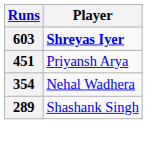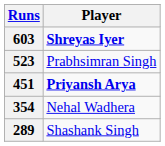 <table class="wikitable">
 <tr>
 <th scope=col><a href='#'>Runs</a></th>
 <th scope=col>Player</th>
 </tr>
 <tr>
 <th scope=row>603</th>
 <td><strong><a href='#'>Shreyas Iyer</a></strong></td>
 </tr>
 <tr>
+<th scope=row>523</th>
+<td><a href='#'>Prabhsimran Singh</a></td>
+</tr>
+<tr>
 <th scope=row>451</th>
-<td><a href='#'>Priyansh Arya</a></td>
+<td><strong><a href='#'>Priyansh Arya</a></strong></td>
 </tr>
 <tr>
 <th scope=row>354</th>
 <td><a href='#'>Nehal Wadhera</a></td>
 </tr>
 <tr>
 <th scope=row>289</th>
 <td><a href='#'>Shashank Singh</a></td>
 </tr>
 </table>
